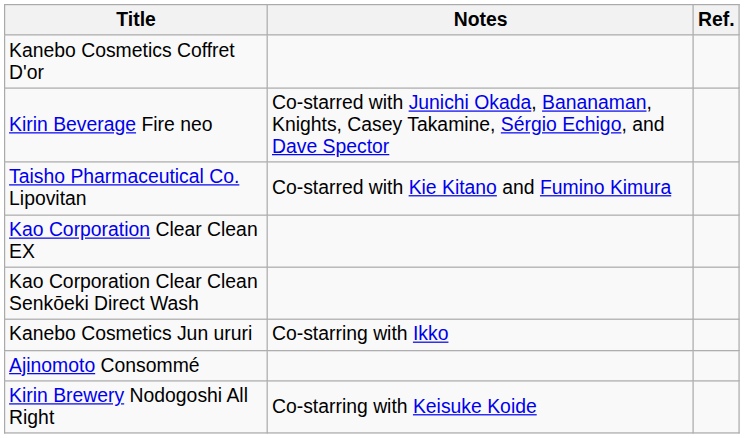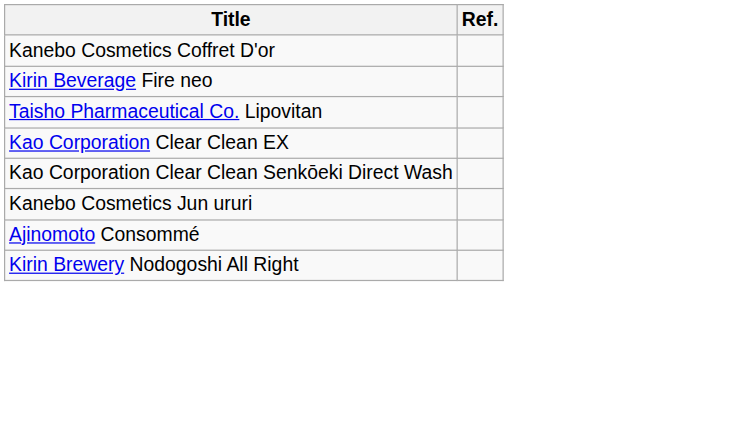 <table class="wikitable">
 <tr>
 <th>Title</th>
-<th>Notes</th>
 <th>Ref.</th>
 </tr>
 <tr>
 <td>Kanebo Cosmetics Coffret D'or</td>
 <td></td>
-<td></td>
 </tr>
 <tr>
 <td><a href='#'>Kirin Beverage</a> Fire neo</td>
-<td>Co-starred with <a href='#'>Junichi Okada</a>, <a href='#'>Bananaman</a>, Knights, Casey Takamine, <a href='#'>Sérgio Echigo</a>, and <a href='#'>Dave Spector</a></td>
 <td></td>
 </tr>
 <tr>
 <td><a href='#'>Taisho Pharmaceutical Co.</a> Lipovitan</td>
-<td>Co-starred with <a href='#'>Kie Kitano</a> and <a href='#'>Fumino Kimura</a></td>
 <td></td>
 </tr>
 <tr>
 <td><a href='#'>Kao Corporation</a> Clear Clean EX</td>
 <td></td>
-<td></td>
 </tr>
 <tr>
 <td>Kao Corporation Clear Clean Senkōeki Direct Wash</td>
 <td></td>
-<td></td>
 </tr>
 <tr>
 <td>Kanebo Cosmetics Jun ururi</td>
-<td>Co-starring with <a href='#'>Ikko</a></td>
 <td></td>
 </tr>
 <tr>
 <td><a href='#'>Ajinomoto</a> Consommé</td>
 <td></td>
-<td></td>
 </tr>
 <tr>
 <td><a href='#'>Kirin Brewery</a> Nodogoshi All Right</td>
-<td>Co-starring with <a href='#'>Keisuke Koide</a></td>
 <td></td>
 </tr>
 </table>
